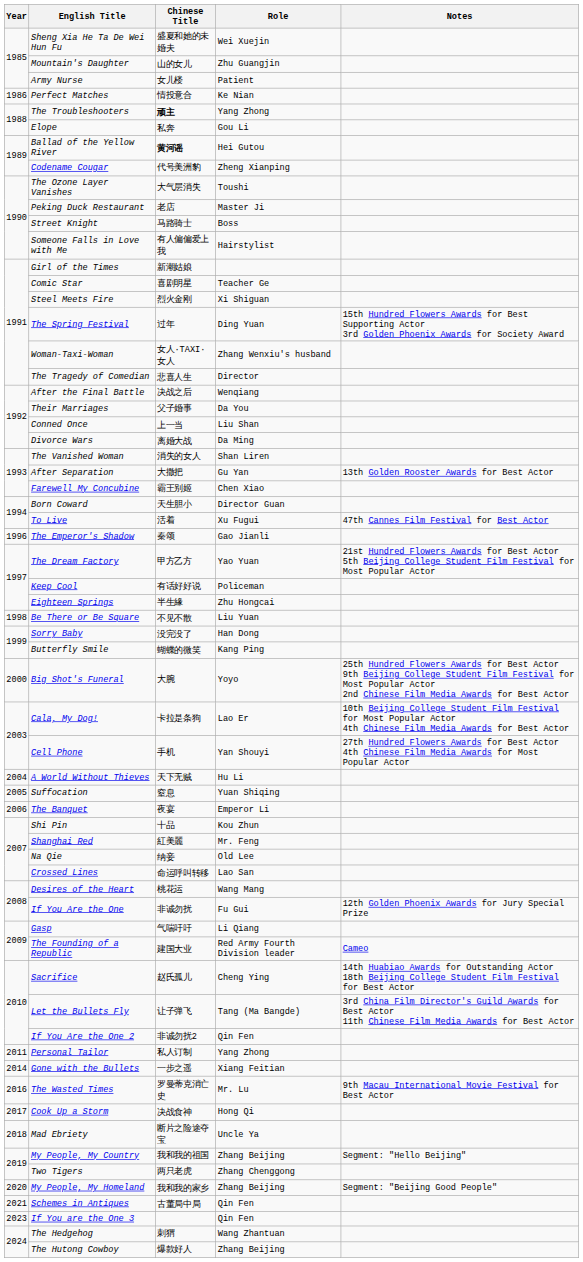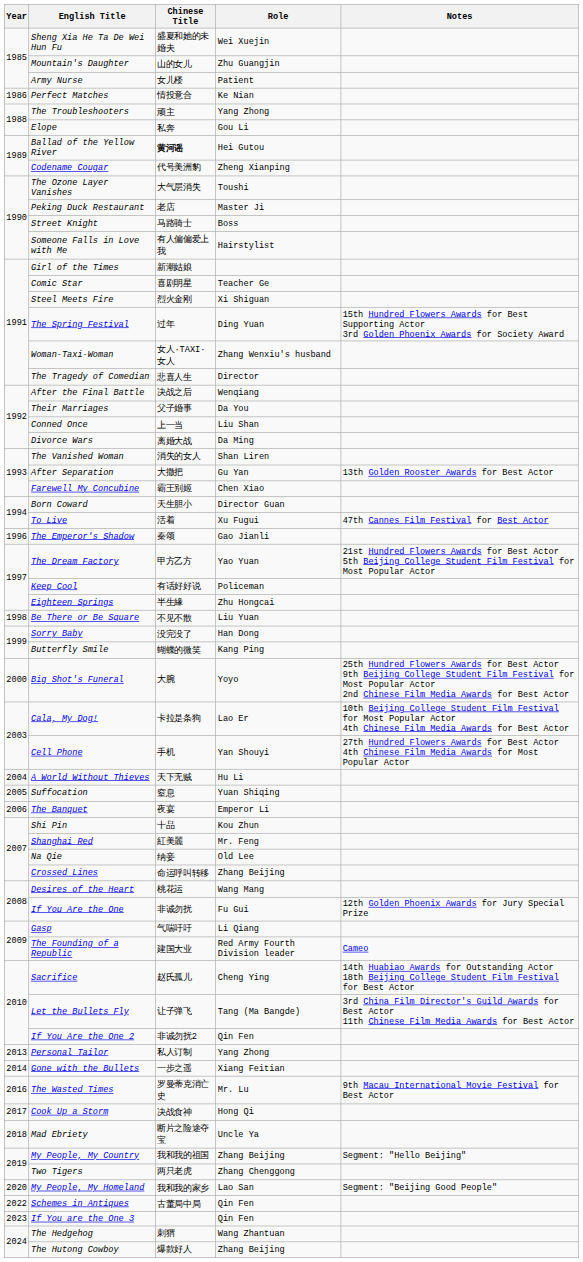 <table class="wikitable sortable">
 <tr>
 <th>Year</th>
 <th>English Title</th>
 <th>Chinese Title</th>
 <th>Role</th>
 <th class="unsortable">Notes</th>
 </tr>
 <tr>
 <td rowspan="3">1985</td>
 <td><em>Sheng Xia He Ta De Wei Hun Fu</em></td>
 <td>盛夏和她的未婚夫</td>
 <td>Wei Xuejin</td>
 <td></td>
 </tr>
 <tr>
 <td><em>Mountain's Daughter</em></td>
 <td>山的女儿</td>
 <td>Zhu Guangjin</td>
 <td></td>
 </tr>
 <tr>
 <td><em>Army Nurse</em></td>
 <td>女儿楼</td>
 <td>Patient</td>
 <td></td>
 </tr>
 <tr>
 <td>1986</td>
 <td><em>Perfect Matches</em></td>
 <td>情投意合</td>
 <td>Ke Nian</td>
 <td></td>
 </tr>
 <tr>
 <td rowspan="2">1988</td>
 <td><em>The Troubleshooters</em></td>
-<td><strong>顽主</strong></td>
+<td>顽主</td>
 <td>Yang Zhong</td>
 <td></td>
 </tr>
 <tr>
 <td><em>Elope</em></td>
 <td>私奔</td>
 <td>Gou Li</td>
 <td></td>
 </tr>
 <tr>
 <td rowspan="2">1989</td>
 <td><em>Ballad of the Yellow River</em></td>
 <td><strong>黄河谣</strong></td>
 <td>Hei Gutou</td>
 <td></td>
 </tr>
 <tr>
 <td><em><a href='#'>Codename Cougar</a></em></td>
 <td>代号美洲豹</td>
 <td>Zheng Xianping</td>
 <td></td>
 </tr>
 <tr>
 <td rowspan="4">1990</td>
 <td><em> The Ozone Layer Vanishes</em></td>
 <td>大气层消失</td>
 <td>Toushi</td>
 <td></td>
 </tr>
 <tr>
 <td><em>Peking Duck Restaurant</em></td>
 <td>老店</td>
 <td>Master Ji</td>
 <td></td>
 </tr>
 <tr>
 <td><em>Street Knight</em></td>
 <td>马路骑士</td>
 <td>Boss</td>
 <td></td>
 </tr>
 <tr>
 <td><em>Someone Falls in Love with Me</em></td>
 <td>有人偏偏爱上我</td>
 <td>Hairstylist</td>
 <td></td>
 </tr>
 <tr>
 <td rowspan="6">1991</td>
 <td><em>Girl of the Times</em></td>
 <td>新潮姑娘</td>
 <td></td>
 <td></td>
 </tr>
 <tr>
 <td><em>Comic Star</em></td>
 <td>喜剧明星</td>
 <td>Teacher Ge</td>
 <td></td>
 </tr>
 <tr>
 <td><em>Steel Meets Fire</em></td>
 <td>烈火金刚</td>
 <td>Xi Shiguan</td>
 <td></td>
 </tr>
 <tr>
 <td><em><a href='#'>The Spring Festival</a></em></td>
 <td>过年</td>
 <td>Ding Yuan</td>
 <td>15th <a href='#'>Hundred Flowers Awards</a> for Best Supporting Actor <br> 3rd <a href='#'>Golden Phoenix Awards</a> for Society Award</td>
 </tr>
 <tr>
 <td><em>Woman-Taxi-Woman</em></td>
 <td>女人·TAXI·女人</td>
 <td>Zhang Wenxiu's husband</td>
 <td></td>
 </tr>
 <tr>
 <td><em>The Tragedy of Comedian</em></td>
 <td>悲喜人生</td>
 <td>Director</td>
 <td></td>
 </tr>
 <tr>
 <td rowspan="4">1992</td>
 <td><em>After the Final Battle</em></td>
 <td>决战之后</td>
 <td>Wenqiang</td>
 <td></td>
 </tr>
 <tr>
 <td><em>Their Marriages</em></td>
 <td>父子婚事</td>
 <td>Da You</td>
 <td></td>
 </tr>
 <tr>
 <td><em>Conned Once</em></td>
 <td>上一当</td>
 <td>Liu Shan</td>
 <td></td>
 </tr>
 <tr>
 <td><em>Divorce Wars</em></td>
 <td>离婚大战</td>
 <td>Da Ming</td>
 <td></td>
 </tr>
 <tr>
 <td rowspan="3">1993</td>
 <td><em>The Vanished Woman</em></td>
 <td>消失的女人</td>
 <td>Shan Liren</td>
 <td></td>
 </tr>
 <tr>
 <td><em>After Separation</em></td>
 <td>大撒把</td>
 <td>Gu Yan</td>
 <td>13th <a href='#'>Golden Rooster Awards</a> for Best Actor</td>
 </tr>
 <tr>
 <td><em><a href='#'>Farewell My Concubine</a></em></td>
 <td>霸王别姬</td>
 <td>Chen Xiao</td>
 <td></td>
 </tr>
 <tr>
 <td rowspan="2">1994</td>
 <td><em>Born Coward</em></td>
 <td>天生胆小</td>
 <td>Director Guan</td>
 <td></td>
 </tr>
 <tr>
 <td><em><a href='#'>To Live</a></em></td>
 <td>活着</td>
 <td>Xu Fugui</td>
 <td>47th <a href='#'>Cannes Film Festival</a> for <a href='#'>Best Actor</a></td>
 </tr>
 <tr>
 <td>1996</td>
 <td><em><a href='#'>The Emperor's Shadow</a></em></td>
 <td>秦颂</td>
 <td>Gao Jianli</td>
 <td></td>
 </tr>
 <tr>
 <td rowspan="3">1997</td>
 <td><em><a href='#'>The Dream Factory</a></em></td>
 <td>甲方乙方</td>
 <td>Yao Yuan</td>
 <td>21st <a href='#'>Hundred Flowers Awards</a> for Best Actor<br>5th <a href='#'>Beijing College Student Film Festival</a> for Most Popular Actor</td>
 </tr>
 <tr>
 <td><em><a href='#'>Keep Cool</a></em></td>
 <td>有话好好说</td>
 <td>Policeman</td>
 <td></td>
 </tr>
 <tr>
 <td><em><a href='#'>Eighteen Springs</a></em></td>
 <td>半生緣</td>
 <td>Zhu Hongcai</td>
 <td></td>
 </tr>
 <tr>
 <td>1998</td>
 <td><em><a href='#'>Be There or Be Square</a></em></td>
 <td>不见不散</td>
 <td>Liu Yuan</td>
 <td></td>
 </tr>
 <tr>
 <td rowspan="2">1999</td>
 <td><em><a href='#'>Sorry Baby</a></em></td>
 <td>没完没了</td>
 <td>Han Dong</td>
 <td></td>
 </tr>
 <tr>
 <td><em>Butterfly Smile</em></td>
 <td>蝴蝶的微笑</td>
 <td>Kang Ping</td>
 <td></td>
 </tr>
 <tr>
 <td>2000</td>
 <td><em><a href='#'>Big Shot's Funeral</a></em></td>
 <td>大腕</td>
 <td>Yoyo</td>
 <td>25th <a href='#'>Hundred Flowers Awards</a> for Best Actor<br>9th <a href='#'>Beijing College Student Film Festival</a> for Most Popular Actor<br>2nd <a href='#'>Chinese Film Media Awards</a> for Best Actor</td>
 </tr>
 <tr>
 <td rowspan="2">2003</td>
 <td><em><a href='#'>Cala, My Dog!</a></em></td>
 <td>卡拉是条狗</td>
 <td>Lao Er</td>
 <td>10th <a href='#'>Beijing College Student Film Festival</a> for Most Popular Actor<br>4th <a href='#'>Chinese Film Media Awards</a> for Best Actor</td>
 </tr>
 <tr>
 <td><em><a href='#'>Cell Phone</a></em></td>
 <td>手机</td>
 <td>Yan Shouyi</td>
 <td>27th <a href='#'>Hundred Flowers Awards</a> for Best Actor <br>4th <a href='#'>Chinese Film Media Awards</a> for Most Popular Actor</td>
 </tr>
 <tr>
 <td>2004</td>
 <td><em><a href='#'>A World Without Thieves</a></em></td>
 <td>天下无贼</td>
 <td>Hu Li</td>
 <td></td>
 </tr>
 <tr>
 <td>2005</td>
 <td><em>Suffocation</em></td>
 <td>窒息</td>
 <td>Yuan Shiqing</td>
 <td></td>
 </tr>
 <tr>
 <td>2006</td>
 <td><em><a href='#'>The Banquet</a></em></td>
 <td>夜宴</td>
 <td>Emperor Li</td>
 <td></td>
 </tr>
 <tr>
 <td rowspan="4">2007</td>
 <td><em>Shi Pin</em></td>
 <td>十品</td>
 <td>Kou Zhun</td>
 <td></td>
 </tr>
 <tr>
 <td><em><a href='#'>Shanghai Red</a></em></td>
 <td>紅美麗</td>
 <td>Mr. Feng</td>
 <td></td>
 </tr>
 <tr>
 <td><em>Na Qie</em></td>
 <td>纳妾</td>
 <td>Old Lee</td>
 <td></td>
 </tr>
 <tr>
 <td><em><a href='#'>Crossed Lines</a></em></td>
 <td>命运呼叫转移</td>
-<td>Lao San</td>
+<td>Zhang Beijing</td>
 <td></td>
 </tr>
 <tr>
 <td rowspan="2">2008</td>
 <td><em><a href='#'>Desires of the Heart</a></em></td>
 <td>桃花运</td>
 <td>Wang Mang</td>
 <td></td>
 </tr>
 <tr>
 <td><em><a href='#'>If You Are the One</a></em></td>
 <td>非诚勿扰</td>
 <td>Fu Gui</td>
 <td>12th <a href='#'>Golden Phoenix Awards</a> for Jury Special Prize</td>
 </tr>
 <tr>
 <td rowspan="2">2009</td>
 <td><em><a href='#'>Gasp</a></em></td>
 <td>气喘吁吁</td>
 <td>Li Qiang</td>
 <td></td>
 </tr>
 <tr>
 <td><em><a href='#'>The Founding of a Republic</a></em></td>
 <td>建国大业</td>
 <td>Red Army Fourth Division leader</td>
 <td><a href='#'>Cameo</a></td>
 </tr>
 <tr>
 <td rowspan="3">2010</td>
 <td><em><a href='#'>Sacrifice</a></em></td>
 <td>赵氏孤儿</td>
 <td>Cheng Ying</td>
 <td>14th <a href='#'>Huabiao Awards</a> for Outstanding Actor<br>18th <a href='#'>Beijing College Student Film Festival</a> for Best Actor</td>
 </tr>
 <tr>
 <td><em><a href='#'>Let the Bullets Fly</a></em></td>
 <td>让子弹飞</td>
 <td>Tang (Ma Bangde)</td>
 <td>3rd <a href='#'>China Film Director's Guild Awards</a> for Best Actor <br>11th <a href='#'>Chinese Film Media Awards</a> for Best Actor</td>
 </tr>
 <tr>
 <td><em><a href='#'>If You Are the One 2</a></em></td>
 <td>非诚勿扰2</td>
 <td>Qin Fen</td>
 <td></td>
 </tr>
 <tr>
-<td>2011</td>
+<td>2013</td>
 <td><em><a href='#'>Personal Tailor</a></em></td>
 <td>私人订制</td>
 <td>Yang Zhong</td>
 <td></td>
 </tr>
 <tr>
 <td>2014</td>
 <td><em><a href='#'>Gone with the Bullets</a></em></td>
 <td>一步之遥</td>
 <td>Xiang Feitian</td>
 <td></td>
 </tr>
 <tr>
 <td>2016</td>
 <td><em><a href='#'>The Wasted Times</a></em></td>
 <td>罗曼蒂克消亡史</td>
 <td>Mr. Lu</td>
 <td>9th <a href='#'>Macau International Movie Festival</a> for Best Actor</td>
 </tr>
 <tr>
 <td>2017</td>
 <td><em><a href='#'>Cook Up a Storm</a></em></td>
 <td>决战食神</td>
 <td>Hong Qi</td>
 <td></td>
 </tr>
 <tr>
 <td>2018</td>
 <td><em>Mad Ebriety</em></td>
 <td>断片之险途夺宝</td>
 <td>Uncle Ya</td>
 <td></td>
 </tr>
 <tr>
 <td rowspan="2">2019</td>
 <td><em><a href='#'>My People, My Country</a></em></td>
 <td>我和我的祖国</td>
 <td>Zhang Beijing</td>
 <td>Segment: "Hello Beijing"</td>
 </tr>
 <tr>
 <td><em>Two Tigers</em></td>
 <td>两只老虎</td>
 <td>Zhang Chenggong</td>
 <td></td>
 </tr>
 <tr>
 <td>2020</td>
 <td><em><a href='#'>My People, My Homeland</a></em></td>
 <td>我和我的家乡</td>
-<td>Zhang Beijing</td>
+<td>Lao San</td>
 <td>Segment: "Beijing Good People"</td>
 </tr>
 <tr>
-<td>2021</td>
+<td>2022</td>
 <td><em><a href='#'>Schemes in Antiques</a></em></td>
 <td>古董局中局</td>
 <td>Qin Fen</td>
 <td></td>
 </tr>
 <tr>
 <td>2023</td>
 <td><em><a href='#'>If You are the One 3</a></em></td>
 <td></td>
 <td>Qin Fen</td>
 <td></td>
 </tr>
 <tr>
 <td rowspan="2">2024</td>
 <td><em>The Hedgehog</em></td>
 <td>刺猬</td>
 <td>Wang Zhantuan</td>
 <td></td>
 </tr>
 <tr>
 <td><em>The Hutong Cowboy</em></td>
 <td>爆款好人</td>
 <td>Zhang Beijing</td>
 <td></td>
 </tr>
 </table>
